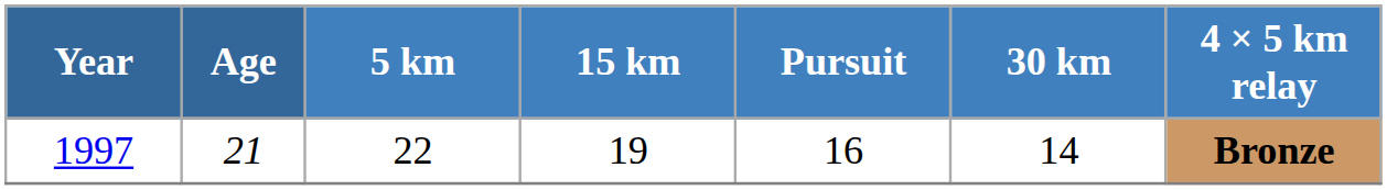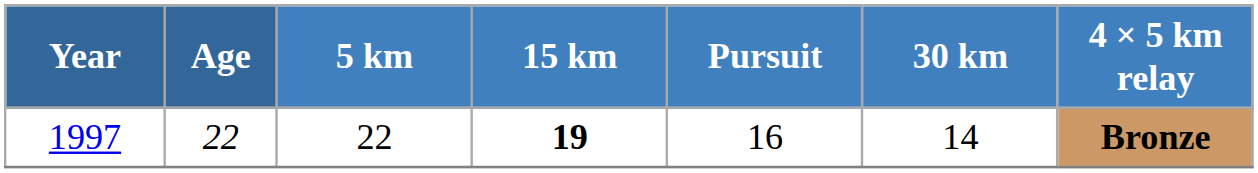 <table class="wikitable" style="font-size:95%; text-align:center; border:grey solid 1px; border-collapse:collapse; background:#ffffff;">
 <tr>
 <th style="background-color:#369; color:white; width:60px;"> Year </th>
 <th style="background-color:#369; color:white; width:40px;"> Age </th>
 <th style="background-color:#4180be; color:white; width:75px;"> 5 km </th>
 <th style="background-color:#4180be; color:white; width:75px;"> 15 km </th>
 <th style="background-color:#4180be; color:white; width:75px;"> Pursuit </th>
 <th style="background-color:#4180be; color:white; width:75px;"> 30 km </th>
 <th style="background-color:#4180be; color:white; width:75px;"> 4 × 5 km <br> relay </th>
 </tr>
 <tr>
 <td><a href='#'>1997</a></td>
-<td><em>21</em></td>
+<td><em>22</em></td>
 <td>22</td>
-<td>19</td>
+<td><strong>19</strong></td>
 <td>16</td>
 <td>14</td>
 <td bgcolor="cc9966"><strong>Bronze</strong></td>
 </tr>
 <tr>
 </tr>
 </table>
